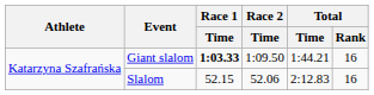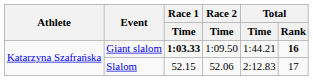 <table class="wikitable" style="font-size:90%">
 <tr>
 <th rowspan="2">Athlete</th>
 <th rowspan="2">Event</th>
 <th>Race 1</th>
 <th>Race 2</th>
 <th colspan="2">Total</th>
 </tr>
 <tr>
 <th>Time</th>
 <th>Time</th>
 <th>Time</th>
 <th>Rank</th>
 </tr>
 <tr>
 <td rowspan=2><a href='#'>Katarzyna Szafrańska</a></td>
 <td><a href='#'>Giant slalom</a></td>
 <td align="center"><strong>1:03.33</strong></td>
 <td align="center">1:09.50</td>
 <td align="center">1:44.21</td>
-<td align="center">16</td>
+<td align="center"><strong>16</strong></td>
 </tr>
 <tr>
 <td><a href='#'>Slalom</a></td>
 <td align="center">52.15</td>
 <td align="center">52.06</td>
 <td align="center">2:12.83</td>
-<td align="center">16</td>
+<td align="center">17</td>
 </tr>
 </table>
